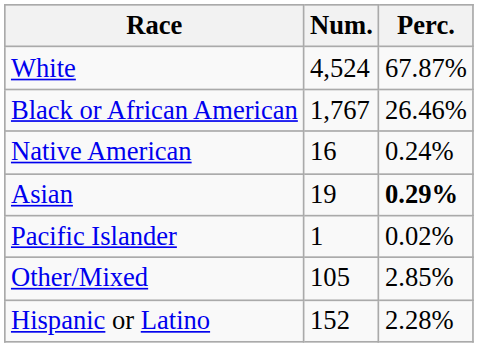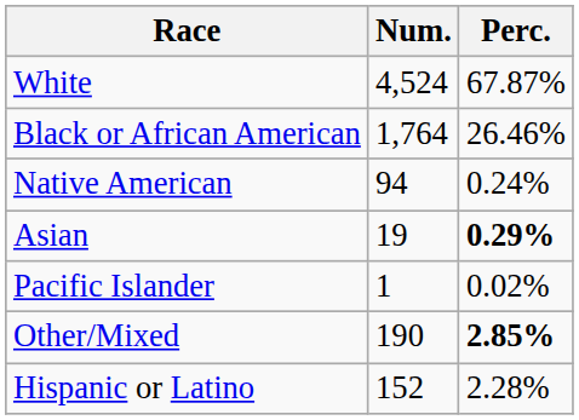 <table class="wikitable">
 <tr>
 <th>Race</th>
 <th>Num.</th>
 <th>Perc.</th>
 </tr>
 <tr>
 <td><a href='#'>White</a></td>
 <td>4,524</td>
 <td>67.87%</td>
 </tr>
 <tr>
 <td><a href='#'>Black or African American</a></td>
-<td>1,767</td>
+<td>1,764</td>
 <td>26.46%</td>
 </tr>
 <tr>
 <td><a href='#'>Native American</a></td>
-<td>16</td>
+<td>94</td>
 <td>0.24%</td>
 </tr>
 <tr>
 <td><a href='#'>Asian</a></td>
 <td>19</td>
 <td><strong>0.29%</strong></td>
 </tr>
 <tr>
 <td><a href='#'>Pacific Islander</a></td>
 <td>1</td>
 <td>0.02%</td>
 </tr>
 <tr>
 <td><a href='#'>Other/Mixed</a></td>
-<td>105</td>
-<td>2.85%</td>
+<td>190</td>
+<td><strong>2.85%</strong></td>
 </tr>
 <tr>
 <td><a href='#'>Hispanic</a> or <a href='#'>Latino</a></td>
 <td>152</td>
 <td>2.28%</td>
 </tr>
 </table>
